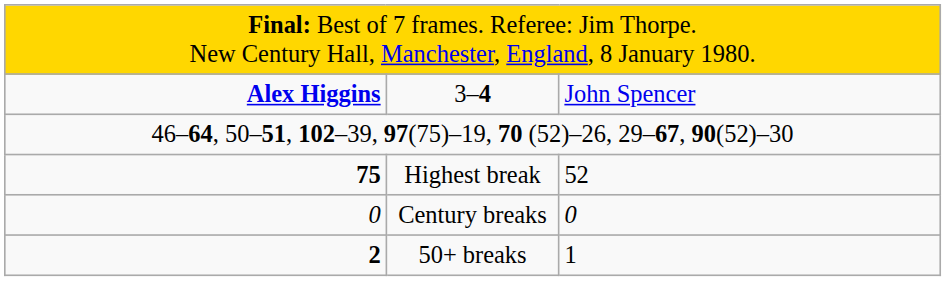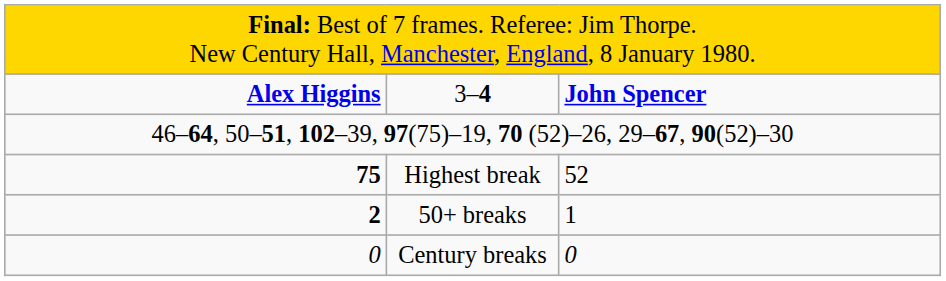 <table class="wikitable" style="font-size: 95%; margin: 1em auto 1em auto;">
 <tr>
 <td colspan="3" align="center" bgcolor="#ffd700"><strong>Final:</strong> Best of 7 frames. Referee: Jim Thorpe.<br>New Century Hall, <a href='#'>Manchester</a>, <a href='#'>England</a>, 8 January 1980.</td>
 </tr>
 <tr>
 <td width="230" align="right"><strong><a href='#'>Alex Higgins</a></strong> <br></td>
 <td width="100" align="center">3–<strong>4</strong></td>
-<td width="230"><a href='#'>John Spencer</a> <br></td>
+<td width="230"><strong><a href='#'>John Spencer</a> <br></strong></td>
 </tr>
 <tr>
 <td colspan="3" align="center" style="font-size: 100%">46–<strong>64</strong>, 50–<strong>51</strong>, <strong>102</strong>–39, <strong>97</strong>(75)–19, <strong>70</strong> (52)–26, 29–<strong>67</strong>, <strong>90</strong>(52)–30</td>
 </tr>
 <tr>
 <td align="right"><strong>75</strong></td>
 <td align="center">Highest break</td>
 <td>52</td>
 </tr>
 <tr>
+<td align="right"><strong>2</strong></td>
+<td align="center">50+ breaks</td>
+<td>1</td>
+</tr>
+<tr>
 <td align="right"><em>0</em></td>
 <td align="center">Century breaks</td>
 <td><em>0</em></td>
 </tr>
-<tr>
-<td align="right"><strong>2</strong></td>
-<td align="center">50+ breaks</td>
-<td>1</td>
-</tr>
 </table>
